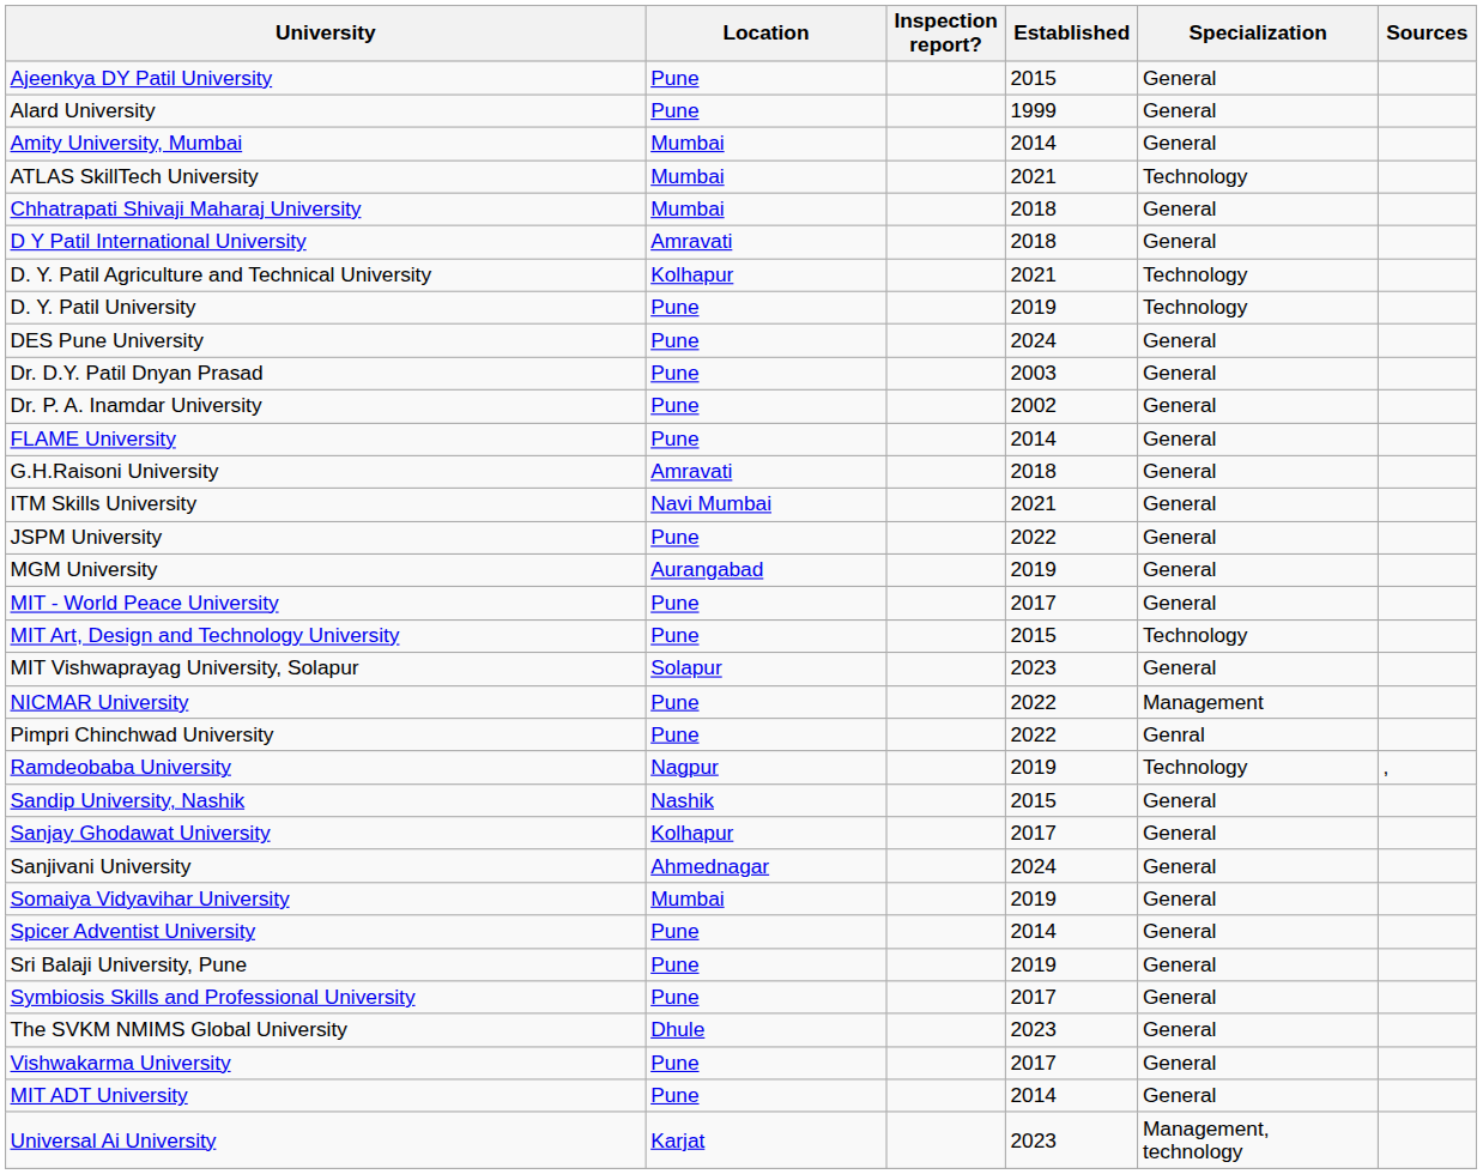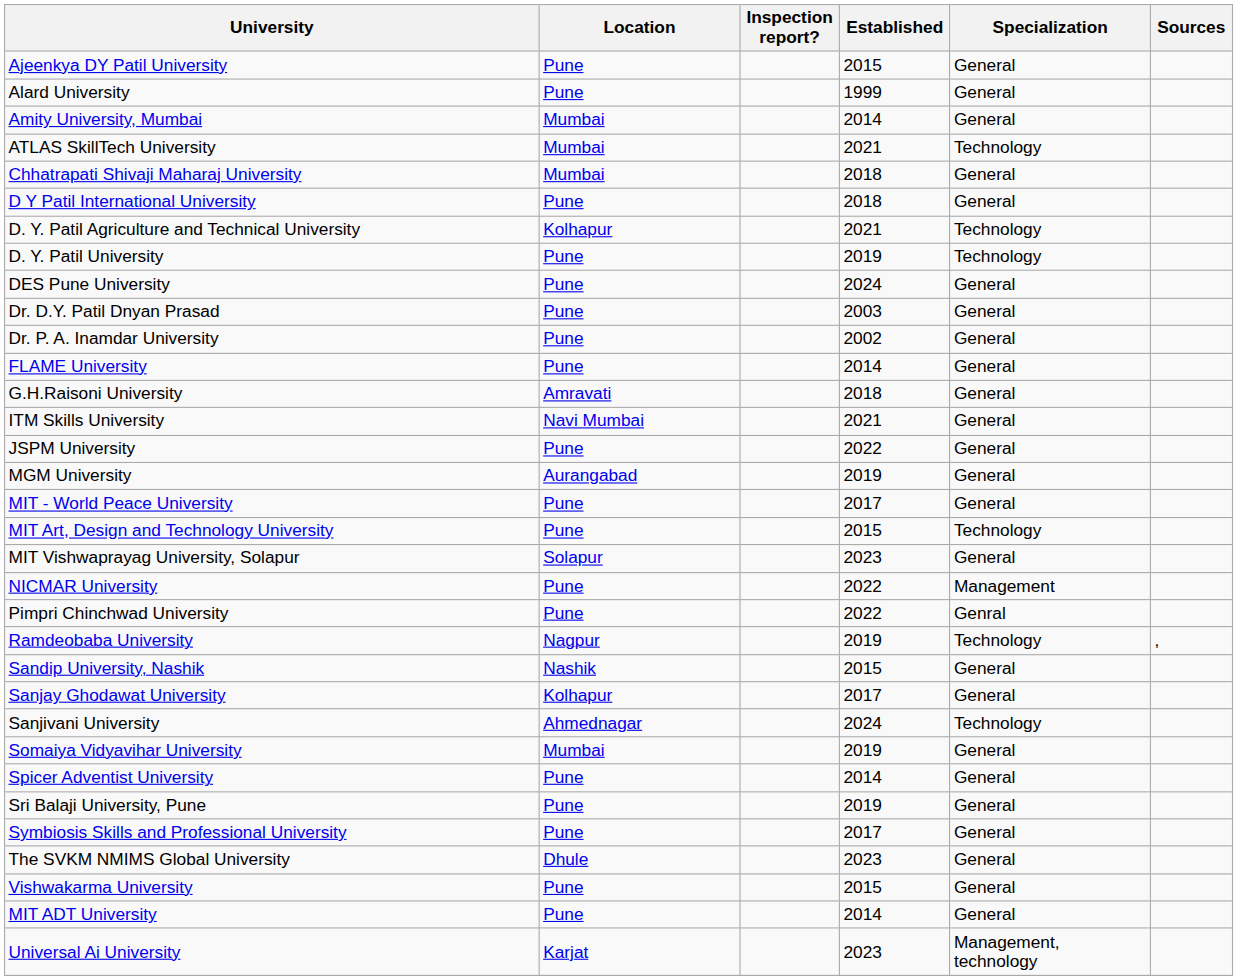 <table class="wikitable sortable collapsible plainrowheaders" border="1" style="text-align:left; width:90%">
 <tr>
 <th scope="col" style="width: 40%;">University</th>
 <th scope="col" style="width: 15%;">Location</th>
 <th scope="col" style="width: 5%;">Inspection report?</th>
 <th scope="col" style="width: 5%;">Established</th>
 <th scope="col" style="width: 15%;">Specialization</th>
 <th scope="col" style="width: 5%;" class="unsortable">Sources</th>
 </tr>
 <tr>
 <td><a href='#'>Ajeenkya DY Patil University</a></td>
 <td><a href='#'>Pune</a></td>
 <td><wbr></td>
 <td>2015</td>
 <td>General</td>
 <td></td>
 </tr>
 <tr>
 <td>Alard University</td>
 <td><a href='#'>Pune</a></td>
 <td></td>
 <td>1999</td>
 <td>General</td>
 <td></td>
 </tr>
 <tr>
 <td><a href='#'>Amity University, Mumbai</a></td>
 <td><a href='#'>Mumbai</a></td>
 <td></td>
 <td>2014</td>
 <td>General</td>
 <td></td>
 </tr>
 <tr>
 <td>ATLAS SkillTech University</td>
 <td><a href='#'>Mumbai</a></td>
 <td></td>
 <td>2021</td>
 <td>Technology</td>
 <td></td>
 </tr>
 <tr>
 <td><a href='#'>Chhatrapati Shivaji Maharaj University</a></td>
 <td><a href='#'>Mumbai</a></td>
 <td></td>
 <td>2018</td>
 <td>General</td>
 <td></td>
 </tr>
 <tr>
 <td><a href='#'>D Y Patil International University</a></td>
-<td><a href='#'>Amravati</a></td>
+<td><a href='#'>Pune</a></td>
 <td></td>
 <td>2018</td>
 <td>General</td>
 <td></td>
 </tr>
 <tr>
 <td>D. Y. Patil Agriculture and Technical University</td>
 <td><a href='#'>Kolhapur</a></td>
 <td></td>
 <td>2021</td>
 <td>Technology</td>
 <td></td>
 </tr>
 <tr>
 <td>D. Y. Patil University</td>
 <td><a href='#'>Pune</a></td>
 <td></td>
 <td>2019</td>
 <td>Technology</td>
 <td></td>
 </tr>
 <tr>
 <td>DES Pune University</td>
 <td><a href='#'>Pune</a></td>
 <td></td>
 <td>2024</td>
 <td>General</td>
 <td></td>
 </tr>
 <tr>
 <td>Dr. D.Y. Patil Dnyan Prasad</td>
 <td><a href='#'>Pune</a></td>
 <td></td>
 <td>2003</td>
 <td>General</td>
 <td></td>
 </tr>
 <tr>
 <td>Dr. P. A. Inamdar University</td>
 <td><a href='#'>Pune</a></td>
 <td></td>
 <td>2002</td>
 <td>General</td>
 <td></td>
 </tr>
 <tr>
 <td><a href='#'>FLAME University</a></td>
 <td><a href='#'>Pune</a></td>
 <td></td>
 <td>2014</td>
 <td>General</td>
 <td></td>
 </tr>
 <tr>
 <td>G.H.Raisoni University</td>
 <td><a href='#'>Amravati</a></td>
 <td></td>
 <td>2018</td>
 <td>General</td>
 <td></td>
 </tr>
 <tr>
 <td>ITM Skills University</td>
 <td><a href='#'>Navi Mumbai</a></td>
 <td></td>
 <td>2021</td>
 <td>General</td>
 <td></td>
 </tr>
 <tr>
 <td>JSPM University</td>
 <td><a href='#'>Pune</a></td>
 <td></td>
 <td>2022</td>
 <td>General</td>
 <td></td>
 </tr>
 <tr>
 <td>MGM University</td>
 <td><a href='#'>Aurangabad</a></td>
 <td></td>
 <td>2019</td>
 <td>General</td>
 <td></td>
 </tr>
 <tr>
 <td><a href='#'>MIT - World Peace University</a></td>
 <td><a href='#'>Pune</a></td>
 <td></td>
 <td>2017</td>
 <td>General</td>
 <td></td>
 </tr>
 <tr>
 <td><a href='#'>MIT Art, Design and Technology University</a></td>
 <td><a href='#'>Pune</a></td>
 <td></td>
 <td>2015</td>
 <td>Technology</td>
 <td></td>
 </tr>
 <tr>
 <td>MIT Vishwaprayag University, Solapur</td>
 <td><a href='#'>Solapur</a></td>
 <td></td>
 <td>2023</td>
 <td>General</td>
 <td></td>
 </tr>
 <tr>
 <td><a href='#'>NICMAR University</a></td>
 <td><a href='#'>Pune</a></td>
 <td></td>
 <td>2022</td>
 <td>Management</td>
 <td></td>
 </tr>
 <tr>
 <td>Pimpri Chinchwad University</td>
 <td><a href='#'>Pune</a></td>
 <td></td>
 <td>2022</td>
 <td>Genral</td>
 <td></td>
 </tr>
 <tr>
 <td><a href='#'>Ramdeobaba University</a></td>
 <td><a href='#'>Nagpur</a></td>
 <td></td>
 <td>2019</td>
 <td>Technology</td>
 <td>,</td>
 </tr>
 <tr>
 <td><a href='#'>Sandip University, Nashik</a></td>
 <td><a href='#'>Nashik</a></td>
 <td><wbr></td>
 <td>2015</td>
 <td>General</td>
 <td></td>
 </tr>
 <tr>
 <td><a href='#'>Sanjay Ghodawat University</a></td>
 <td><a href='#'>Kolhapur</a></td>
 <td></td>
 <td>2017</td>
 <td>General</td>
 <td></td>
 </tr>
 <tr>
 <td>Sanjivani University</td>
 <td><a href='#'>Ahmednagar</a></td>
 <td></td>
 <td>2024</td>
-<td>General</td>
+<td>Technology</td>
 <td></td>
 </tr>
 <tr>
 <td><a href='#'>Somaiya Vidyavihar University</a></td>
 <td><a href='#'>Mumbai</a></td>
 <td></td>
 <td>2019</td>
 <td>General</td>
 <td></td>
 </tr>
 <tr>
 <td><a href='#'>Spicer Adventist University</a></td>
 <td><a href='#'>Pune</a></td>
 <td></td>
 <td>2014</td>
 <td>General</td>
 <td></td>
 </tr>
 <tr>
 <td>Sri Balaji University, Pune</td>
 <td><a href='#'>Pune</a></td>
 <td></td>
 <td>2019</td>
 <td>General</td>
 <td></td>
 </tr>
 <tr>
 <td><a href='#'>Symbiosis Skills and Professional University</a></td>
 <td><a href='#'>Pune</a></td>
 <td></td>
 <td>2017</td>
 <td>General</td>
 <td></td>
 </tr>
 <tr>
 <td>The SVKM NMIMS Global University</td>
 <td><a href='#'>Dhule</a></td>
 <td></td>
 <td>2023</td>
 <td>General</td>
 <td></td>
 </tr>
 <tr>
 <td><a href='#'>Vishwakarma University</a></td>
 <td><a href='#'>Pune</a></td>
 <td></td>
-<td>2017</td>
+<td>2015</td>
 <td>General</td>
 <td></td>
 </tr>
 <tr>
 <td><a href='#'>MIT ADT University</a></td>
 <td Pune><a href='#'>Pune</a></td>
 <td></td>
 <td>2014</td>
 <td>General</td>
 <td></td>
 </tr>
 <tr>
 <td><a href='#'>Universal Ai University</a></td>
 <td><a href='#'>Karjat</a></td>
 <td></td>
 <td>2023</td>
 <td>Management, technology</td>
 <td></td>
 </tr>
 <tr>
 </tr>
 </table>
